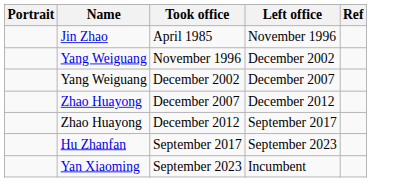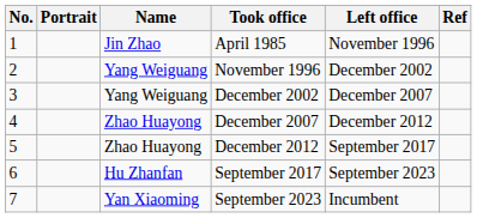 <table class="wikitable">
 <tr>
+<th>No.</th>
 <th>Portrait</th>
 <th>Name</th>
 <th>Took office</th>
 <th>Left office</th>
 <th>Ref</th>
 </tr>
 <tr>
+<td>1</td>
 <td></td>
 <td><a href='#'>Jin Zhao</a></td>
 <td>April 1985</td>
 <td>November 1996</td>
 <td></td>
 </tr>
 <tr>
+<td>2</td>
 <td></td>
 <td><a href='#'>Yang Weiguang</a></td>
 <td>November 1996</td>
 <td>December 2002</td>
 <td></td>
 </tr>
 <tr>
+<td>3</td>
 <td></td>
 <td>Yang Weiguang</td>
 <td>December 2002</td>
 <td>December 2007</td>
 <td></td>
 </tr>
 <tr>
+<td>4</td>
 <td></td>
 <td><a href='#'>Zhao Huayong</a></td>
 <td>December 2007</td>
 <td>December 2012</td>
 <td></td>
 </tr>
 <tr>
+<td>5</td>
 <td></td>
 <td>Zhao Huayong</td>
 <td>December 2012</td>
 <td>September 2017</td>
 <td></td>
 </tr>
 <tr>
+<td>6</td>
 <td></td>
 <td><a href='#'>Hu Zhanfan</a></td>
 <td>September 2017</td>
 <td>September 2023</td>
 <td></td>
 </tr>
 <tr>
+<td>7</td>
 <td></td>
 <td><a href='#'>Yan Xiaoming</a></td>
 <td>September 2023</td>
 <td>Incumbent</td>
 <td></td>
 </tr>
 </table>
